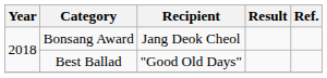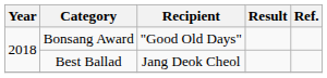 <table class="wikitable" style="text-align:center">
 <tr>
 <th>Year</th>
 <th>Category</th>
 <th>Recipient</th>
 <th>Result</th>
 <th>Ref.</th>
 </tr>
 <tr>
 <td rowspan="2">2018</td>
 <td>Bonsang Award</td>
-<td>Jang Deok Cheol</td>
+<td>"Good Old Days"</td>
 <td></td>
 <td></td>
 </tr>
 <tr>
 <td>Best Ballad</td>
-<td>"Good Old Days"</td>
+<td>Jang Deok Cheol</td>
 <td></td>
 <td></td>
 </tr>
 <tr>
 </tr>
 </table>
